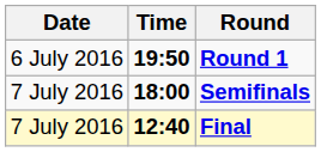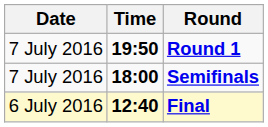 <table class="wikitable">
 <tr>
 <th>Date</th>
 <th>Time</th>
 <th>Round</th>
 </tr>
 <tr>
-<td>6 July 2016</td>
+<td>7 July 2016</td>
 <td><strong>19:50</strong></td>
 <td><strong><a href='#'>Round 1</a></strong></td>
 </tr>
 <tr>
 <td>7 July 2016</td>
 <td><strong>18:00</strong></td>
 <td><strong><a href='#'>Semifinals</a></strong></td>
 </tr>
 <tr style=background:lemonchiffon>
-<td>7 July 2016</td>
+<td>6 July 2016</td>
 <td><strong>12:40</strong></td>
 <td><strong><a href='#'>Final</a></strong></td>
 </tr>
 </table>
